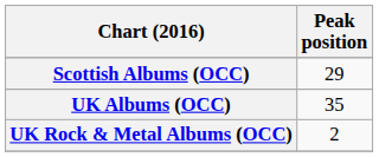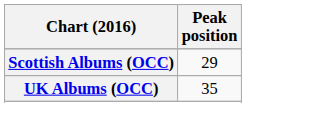 <table class="wikitable sortable plainrowheaders" style="text-align:center">
 <tr>
 <th scope="col">Chart (2016)</th>
 <th scope="col">Peak<br> position</th>
 </tr>
 <tr>
 </tr>
 <tr>
 </tr>
 <tr>
 </tr>
 <tr>
 </tr>
 <tr>
 </tr>
 <tr>
 </tr>
 <tr>
 <th scope="row"><a href='#'>Scottish Albums</a> (<a href='#'>OCC</a>)</th>
 <td>29</td>
 </tr>
 <tr>
 </tr>
 <tr>
 <th scope="row"><a href='#'>UK Albums</a> (<a href='#'>OCC</a>)</th>
 <td>35</td>
 </tr>
 <tr>
-<th scope="row"><a href='#'>UK Rock & Metal Albums</a> (<a href='#'>OCC</a>)</th>
-<td>2</td>
-</tr>
-<tr>
 </tr>
 <tr>
 </tr>
 <tr>
 </tr>
 <tr>
 </tr>
 </table>
